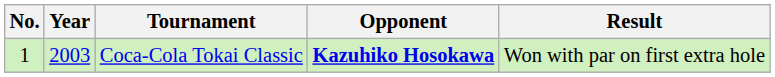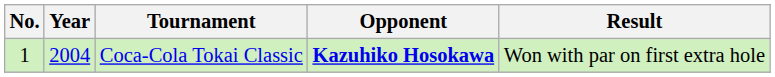 <table class="wikitable" style="font-size:95%;">
 <tr>
 <th>No.</th>
 <th>Year</th>
 <th>Tournament</th>
 <th>Opponent</th>
 <th>Result</th>
 </tr>
 <tr style="background:#D0F0C0;">
 <td align=center>1</td>
-<td><a href='#'>2003</a></td>
+<td><a href='#'>2004</a></td>
 <td><a href='#'>Coca-Cola Tokai Classic</a></td>
 <td><strong> <a href='#'>Kazuhiko Hosokawa</a></strong></td>
 <td>Won with par on first extra hole</td>
 </tr>
 </table>
